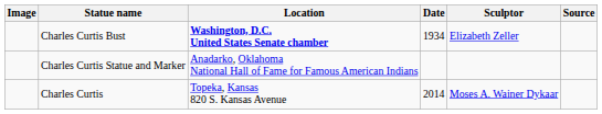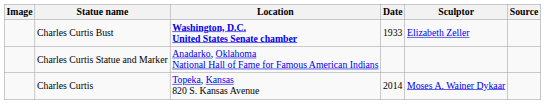 <table class="wikitable sortable">
 <tr>
 <th scope="col" class="unsortable">Image</th>
 <th scope="col">Statue name</th>
 <th scope="col">Location</th>
 <th scope="col">Date</th>
 <th scope="col">Sculptor</th>
 <th scope="col" class="unsortable">Source</th>
 </tr>
 <tr>
 <td></td>
 <td>Charles Curtis Bust</td>
 <td><strong><a href='#'>Washington, D.C.</a><br><a href='#'>United States Senate chamber</a></strong></td>
-<td>1934</td>
+<td>1933</td>
 <td><a href='#'>Elizabeth Zeller</a></td>
 <td></td>
 </tr>
 <tr>
 <td></td>
 <td>Charles Curtis Statue and Marker</td>
 <td><a href='#'>Anadarko</a>, <a href='#'>Oklahoma</a><br><a href='#'>National Hall of Fame for Famous American Indians</a></td>
 <td></td>
 <td></td>
 <td></td>
 </tr>
 <tr>
 <td></td>
 <td>Charles Curtis</td>
 <td><a href='#'>Topeka</a>, <a href='#'>Kansas</a><br>820 S. Kansas Avenue</td>
 <td>2014</td>
 <td><a href='#'>Moses A. Wainer Dykaar</a></td>
 <td></td>
 </tr>
 </table>
